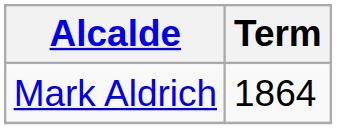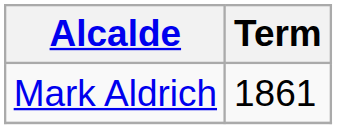 <table class="wikitable">
 <tr>
 <th><a href='#'>Alcalde</a></th>
 <th>Term</th>
 </tr>
 <tr>
 <td><a href='#'>Mark Aldrich</a></td>
-<td>1864</td>
+<td>1861</td>
 </tr>
 <tr>
 </tr>
 </table>
